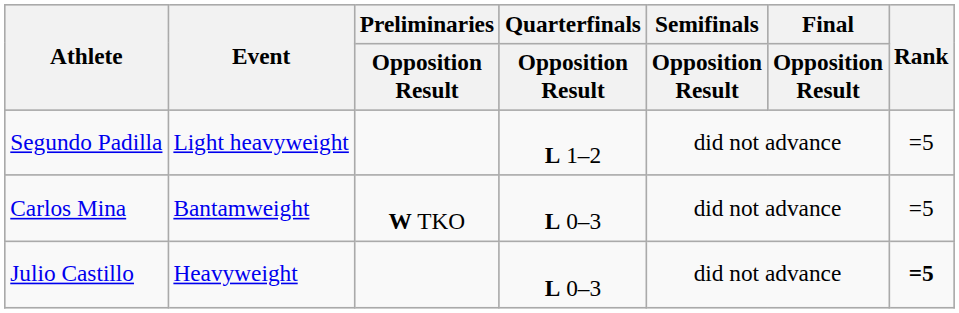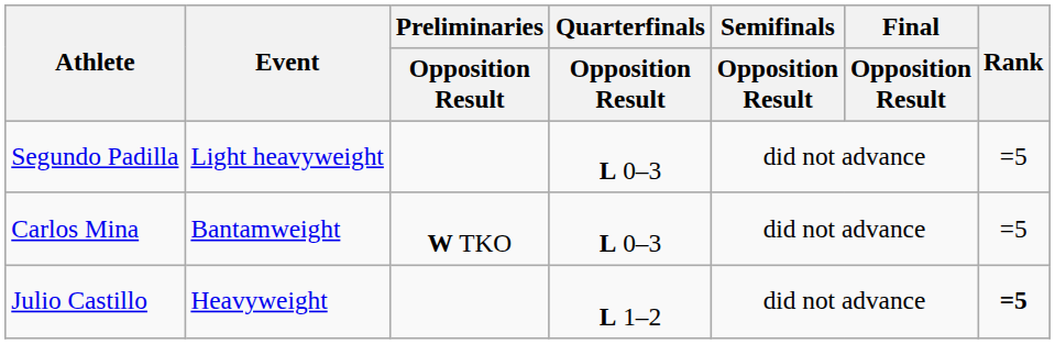 <table class="wikitable" border="1" style="font-size:90%">
 <tr>
 <th rowspan=2>Athlete</th>
 <th rowspan=2>Event</th>
 <th>Preliminaries</th>
 <th>Quarterfinals</th>
 <th>Semifinals</th>
 <th>Final</th>
 <th rowspan="2">Rank</th>
 </tr>
 <tr>
 <th>Opposition<br>Result</th>
 <th>Opposition<br>Result</th>
 <th>Opposition<br>Result</th>
 <th>Opposition<br>Result</th>
 </tr>
 <tr align=center>
 <td align=left><a href='#'>Segundo Padilla</a></td>
 <td align=left><a href='#'>Light heavyweight</a></td>
 <td></td>
-<td><br><strong>L</strong> 1–2</td>
+<td><br><strong>L</strong> 0–3</td>
 <td colspan=2>did not advance</td>
 <td align=center>=5</td>
 </tr>
 <tr align=center>
 <td align=left><a href='#'>Carlos Mina</a></td>
 <td align=left><a href='#'>Bantamweight</a></td>
 <td><br><strong>W</strong> TKO</td>
 <td><br><strong>L</strong> 0–3</td>
 <td colspan=2>did not advance</td>
 <td align=center>=5</td>
 </tr>
 <tr align=center>
 <td align=left><a href='#'>Julio Castillo</a></td>
 <td align=left><a href='#'>Heavyweight</a></td>
 <td></td>
-<td><br><strong>L</strong> 0–3</td>
+<td><br><strong>L</strong> 1–2</td>
 <td colspan=2>did not advance</td>
 <td align=center><strong>=5</strong></td>
 </tr>
 </table>
